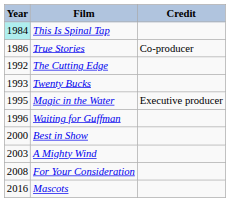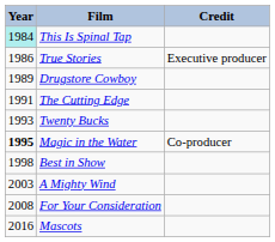 <table class="wikitable" style="font-size:95%;">
 <tr>
 <th style="background:#B0C4DE;">Year</th>
 <th style="background:#B0C4DE;">Film</th>
 <th style="background:#B0C4DE;">Credit</th>
 </tr>
 <tr>
 <td style="background: paleturquoise;">1984</td>
 <td><em><a href='#'>This Is Spinal Tap</a></em></td>
 <td></td>
 </tr>
 <tr>
 <td>1986</td>
 <td><em><a href='#'>True Stories</a></em></td>
-<td>Co-producer</td>
+<td>Executive producer</td>
 </tr>
 <tr>
-<td>1992</td>
+<td>1989</td>
+<td><em><a href='#'>Drugstore Cowboy</a></em></td>
+<td></td>
+</tr>
+<tr>
+<td>1991</td>
 <td><em><a href='#'>The Cutting Edge</a></em></td>
 <td></td>
 </tr>
 <tr>
 <td>1993</td>
 <td><em><a href='#'>Twenty Bucks</a></em></td>
 <td></td>
 </tr>
 <tr>
-<td>1995</td>
+<td><strong>1995</strong></td>
 <td><em><a href='#'>Magic in the Water</a></em></td>
-<td>Executive producer</td>
+<td>Co-producer</td>
 </tr>
 <tr>
-<td>1996</td>
-<td><em><a href='#'>Waiting for Guffman</a></em></td>
-<td></td>
-</tr>
-<tr>
-<td>2000</td>
+<td>1998</td>
 <td><em><a href='#'>Best in Show</a></em></td>
 <td></td>
 </tr>
 <tr>
 <td>2003</td>
 <td><em><a href='#'>A Mighty Wind</a></em></td>
 <td></td>
 </tr>
 <tr>
 <td>2008</td>
 <td><em><a href='#'>For Your Consideration</a></em></td>
 <td></td>
 </tr>
 <tr>
 <td>2016</td>
 <td><em><a href='#'>Mascots</a></em></td>
 <td></td>
 </tr>
 </table>
